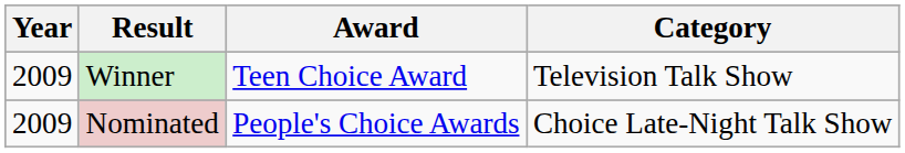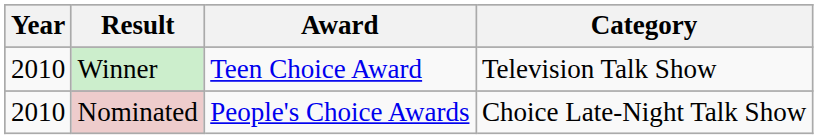 <table class="wikitable sortable">
 <tr>
 <th>Year</th>
 <th>Result</th>
 <th>Award</th>
 <th class="unsortable">Category</th>
 </tr>
 <tr>
-<td>2009</td>
+<td>2010</td>
 <td style="background:#cec;">Winner</td>
 <td><a href='#'>Teen Choice Award</a></td>
 <td>Television Talk Show</td>
 </tr>
 <tr>
-<td>2009</td>
+<td>2010</td>
 <td style="background:#ecc;">Nominated</td>
 <td><a href='#'>People's Choice Awards</a></td>
 <td>Choice Late-Night Talk Show</td>
 </tr>
 </table>
